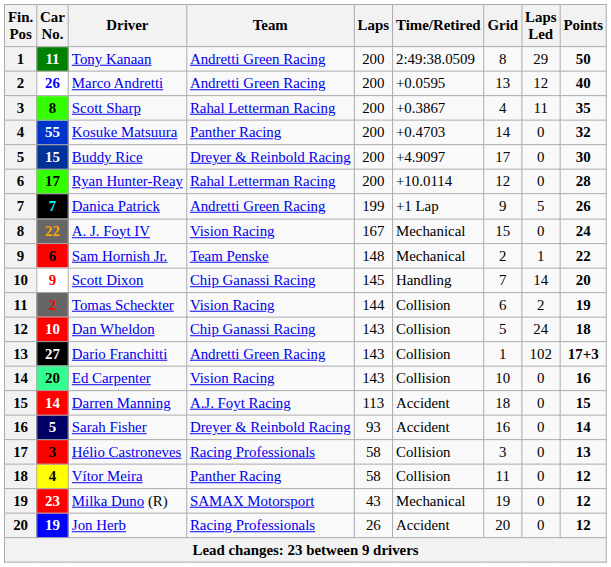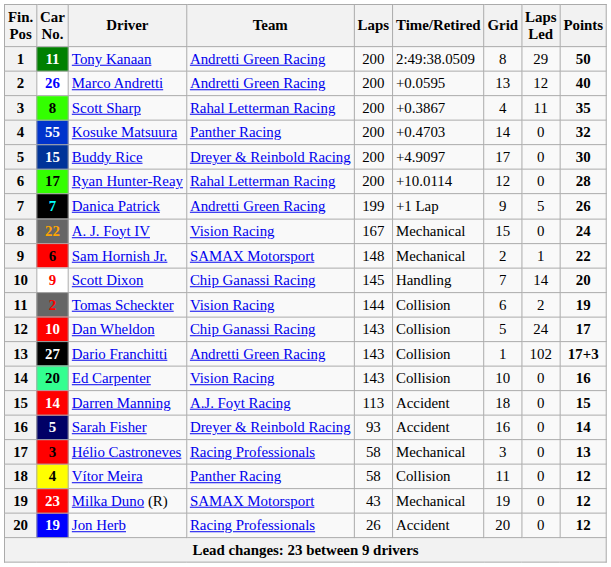 <table class="wikitable" style="font-size:95%;">
 <tr>
 <th>Fin.<br>Pos</th>
 <th>Car<br>No.</th>
 <th>Driver</th>
 <th>Team</th>
 <th>Laps</th>
 <th>Time/Retired</th>
 <th>Grid</th>
 <th>Laps<br>Led</th>
 <th>Points</th>
 </tr>
 <tr>
 <th>1</th>
 <td align=center style="background:green; color:white;" align=center><strong>11</strong></td>
 <td> <a href='#'>Tony Kanaan</a></td>
 <td><a href='#'>Andretti Green Racing</a></td>
 <td align=center>200</td>
 <td align=left>2:49:38.0509</td>
 <td align=center>8</td>
 <td align=center>29</td>
 <td align=center><strong>50</strong></td>
 </tr>
 <tr>
 <th>2</th>
 <td align=center style="background:white; color:blue;"  align=center><strong>26</strong></td>
 <td> <a href='#'>Marco Andretti</a></td>
 <td><a href='#'>Andretti Green Racing</a></td>
 <td align=center>200</td>
 <td align=left>+0.0595</td>
 <td align=center>13</td>
 <td align=center>12</td>
 <td align=center><strong>40</strong></td>
 </tr>
 <tr>
 <th>3</th>
 <td align=center style="background:#33ff00; color:Black;" align=center><strong>8</strong></td>
 <td> <a href='#'>Scott Sharp</a></td>
 <td><a href='#'>Rahal Letterman Racing</a></td>
 <td align=center>200</td>
 <td align=left>+0.3867</td>
 <td align=center>4</td>
 <td align=center>11</td>
 <td align=center><strong>35</strong></td>
 </tr>
 <tr>
 <th>4</th>
 <td align=center style="background:#0033cc; color:White;" align=center><strong>55</strong></td>
 <td> <a href='#'>Kosuke Matsuura</a></td>
 <td><a href='#'>Panther Racing</a></td>
 <td align=center>200</td>
 <td align=left>+0.4703</td>
 <td align=center>14</td>
 <td align=center>0</td>
 <td align=center><strong>32</strong></td>
 </tr>
 <tr>
 <th>5</th>
 <td align=center style="background:#003399; color:White;" align=center><strong>15</strong></td>
 <td> <a href='#'>Buddy Rice</a></td>
 <td><a href='#'>Dreyer & Reinbold Racing</a></td>
 <td align=center>200</td>
 <td align=left>+4.9097</td>
 <td align=center>17</td>
 <td align=center>0</td>
 <td align=center><strong>30</strong></td>
 </tr>
 <tr>
 <th>6</th>
 <td align=center style="background:#33ff00; color:Black;" align=center><strong>17</strong></td>
 <td> <a href='#'>Ryan Hunter-Reay</a></td>
 <td><a href='#'>Rahal Letterman Racing</a></td>
 <td align=center>200</td>
 <td align=left>+10.0114</td>
 <td align=center>12</td>
 <td align=center>0</td>
 <td align=center><strong>28</strong></td>
 </tr>
 <tr>
 <th>7</th>
 <td align=center style="background:#000000; color:aqua;" align=center><strong>7</strong></td>
 <td> <a href='#'>Danica Patrick</a></td>
 <td><a href='#'>Andretti Green Racing</a></td>
 <td align=center>199</td>
 <td align=left>+1 Lap</td>
 <td align=center>9</td>
 <td align=center>5</td>
 <td align=center><strong>26</strong></td>
 </tr>
 <tr>
 <th>8</th>
 <td align=center style="background:#666666; color:Orange;" align=center><strong>22</strong></td>
 <td> <a href='#'>A. J. Foyt IV</a></td>
 <td><a href='#'>Vision Racing</a></td>
 <td align=center>167</td>
 <td align=left>Mechanical</td>
 <td align=center>15</td>
 <td align=center>0</td>
 <td align=center><strong>24</strong></td>
 </tr>
 <tr>
 <th>9</th>
 <td align=center style="background:#ff0000; color:Black;" align=center><strong>6</strong></td>
 <td> <a href='#'>Sam Hornish Jr.</a></td>
-<td><a href='#'>Team Penske</a></td>
+<td><a href='#'>SAMAX Motorsport</a></td>
 <td align=center>148</td>
 <td align=left>Mechanical</td>
 <td align=center>2</td>
 <td align=center>1</td>
 <td align=center><strong>22</strong></td>
 </tr>
 <tr>
 <th>10</th>
 <td align=center style="background:#FFFFFF; color:Red;" align=center><strong>9</strong></td>
 <td> <a href='#'>Scott Dixon</a></td>
 <td><a href='#'>Chip Ganassi Racing</a></td>
 <td align=center>145</td>
 <td align=left>Handling</td>
 <td align=center>7</td>
 <td align=center>14</td>
 <td align=center><strong>20</strong></td>
 </tr>
 <tr>
 <th>11</th>
 <td align=center style="background:#666666; color:Red;"  align=center><strong>2</strong></td>
 <td> <a href='#'>Tomas Scheckter</a></td>
 <td><a href='#'>Vision Racing</a></td>
 <td align=center>144</td>
 <td align=left>Collision</td>
 <td align=center>6</td>
 <td align=center>2</td>
 <td align=center><strong>19</strong></td>
 </tr>
 <tr>
 <th>12</th>
 <td align=center style="background:red; color:white;" align=center><strong>10</strong></td>
 <td> <a href='#'>Dan Wheldon</a></td>
 <td><a href='#'>Chip Ganassi Racing</a></td>
 <td align=center>143</td>
 <td align=left>Collision</td>
 <td align=center>5</td>
 <td align=center>24</td>
-<td align=center><strong>18</strong></td>
+<td align=center><strong>17</strong></td>
 </tr>
 <tr>
 <th>13</th>
 <td align=center style="background:#000000; color:white;" align=center><strong>27</strong></td>
 <td> <a href='#'>Dario Franchitti</a></td>
 <td><a href='#'>Andretti Green Racing</a></td>
 <td align=center>143</td>
 <td align=left>Collision</td>
 <td align=center>1</td>
 <td align=center>102</td>
 <td align=center><strong>17+3</strong></td>
 </tr>
 <tr>
 <th>14</th>
 <td style="background:#33ff90; color:Black;" align=center><strong>20</strong></td>
 <td> <a href='#'>Ed Carpenter</a></td>
 <td><a href='#'>Vision Racing</a></td>
 <td align=center>143</td>
 <td align=left>Collision</td>
 <td align=center>10</td>
 <td align=center>0</td>
 <td align=center><strong>16</strong></td>
 </tr>
 <tr>
 <th>15</th>
 <td align=center style="background:red; color:White;" align=center><strong>14</strong></td>
 <td> <a href='#'>Darren Manning</a></td>
 <td><a href='#'>A.J. Foyt Racing</a></td>
 <td align=center>113</td>
 <td align=left>Accident</td>
 <td align=center>18</td>
 <td align=center>0</td>
 <td align=center><strong>15</strong></td>
 </tr>
 <tr>
 <th>16</th>
 <td align=center style="background:#000066; color:White;" align=center><strong>5</strong></td>
 <td> <a href='#'>Sarah Fisher</a></td>
 <td><a href='#'>Dreyer & Reinbold Racing</a></td>
 <td align=center>93</td>
 <td align=left>Accident</td>
 <td align=center>16</td>
 <td align=center>0</td>
 <td align=center><strong>14</strong></td>
 </tr>
 <tr>
 <th>17</th>
 <td align=center style="background:#ff0000; color:Black;" align=center><strong>3</strong></td>
 <td> <a href='#'>Hélio Castroneves</a></td>
 <td><a href='#'>Racing Professionals</a></td>
 <td align=center>58</td>
-<td align=left>Collision</td>
+<td align=left>Mechanical</td>
 <td align=center>3</td>
 <td align=center>0</td>
 <td align=center><strong>13</strong></td>
 </tr>
 <tr>
 <th>18</th>
 <td align=center style="background:#ffff00; color:Black;" align=center><strong>4</strong></td>
 <td> <a href='#'>Vítor Meira</a></td>
 <td><a href='#'>Panther Racing</a></td>
 <td align=center>58</td>
 <td align=left>Collision</td>
 <td align=center>11</td>
 <td align=center>0</td>
 <td align=center><strong>12</strong></td>
 </tr>
 <tr>
 <th>19</th>
 <td align=center style="background:red; color:White;" align=center><strong>23</strong></td>
 <td> <a href='#'>Milka Duno</a> (R)</td>
 <td><a href='#'>SAMAX Motorsport</a></td>
 <td align=center>43</td>
 <td align=left>Mechanical</td>
 <td align=center>19</td>
 <td align=center>0</td>
 <td align=center><strong>12</strong></td>
 </tr>
 <tr>
 <th>20</th>
 <td align=center style="background:blue; color:white;" align=center><strong>19</strong></td>
 <td> <a href='#'>Jon Herb</a></td>
 <td><a href='#'>Racing Professionals</a></td>
 <td align=center>26</td>
 <td align=left>Accident</td>
 <td align=center>20</td>
 <td align=center>0</td>
 <td align=center><strong>12</strong></td>
 </tr>
 <tr>
 <th colspan=9>Lead changes: 23 between 9 drivers</th>
 </tr>
 </table>
